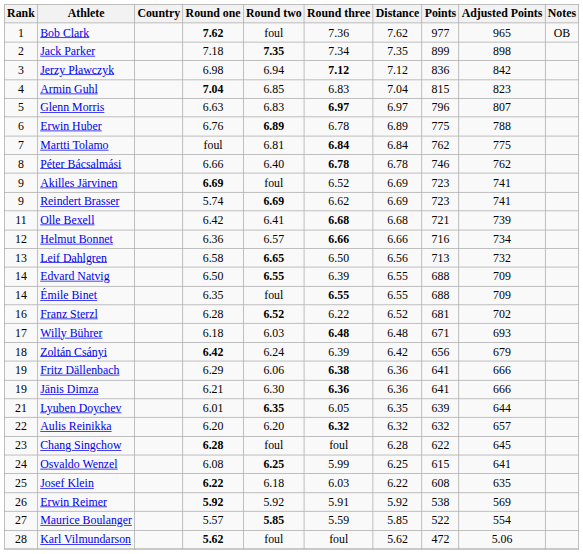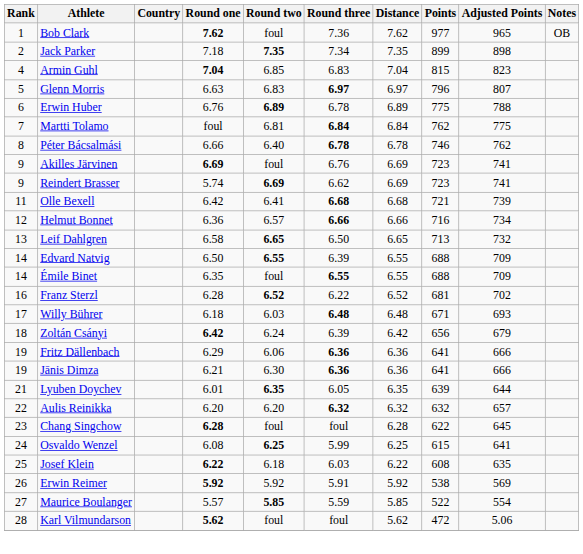 <table class="wikitable sortable" style="text-align:center">
 <tr>
 <th>Rank</th>
 <th>Athlete</th>
 <th>Country</th>
 <th>Round one</th>
 <th>Round two</th>
 <th>Round three</th>
 <th>Distance</th>
 <th>Points</th>
 <th>Adjusted Points</th>
 <th>Notes</th>
 </tr>
 <tr>
 <td>1</td>
 <td align=left><a href='#'>Bob Clark</a></td>
 <td align=left></td>
 <td><strong>7.62</strong></td>
 <td>foul</td>
 <td>7.36</td>
 <td>7.62</td>
 <td>977</td>
 <td>965</td>
 <td>OB</td>
 </tr>
 <tr>
 <td>2</td>
 <td align=left><a href='#'>Jack Parker</a></td>
 <td align=left></td>
 <td>7.18</td>
 <td><strong>7.35</strong></td>
 <td>7.34</td>
 <td>7.35</td>
 <td>899</td>
 <td>898</td>
-<td></td>
-</tr>
-<tr>
-<td>3</td>
-<td align=left><a href='#'>Jerzy Pławczyk</a></td>
-<td align=left></td>
-<td>6.98</td>
-<td>6.94</td>
-<td><strong>7.12</strong></td>
-<td>7.12</td>
-<td>836</td>
-<td>842</td>
 <td></td>
 </tr>
 <tr>
 <td>4</td>
 <td align=left><a href='#'>Armin Guhl</a></td>
 <td align=left></td>
 <td><strong>7.04</strong></td>
 <td>6.85</td>
 <td>6.83</td>
 <td>7.04</td>
 <td>815</td>
 <td>823</td>
 <td></td>
 </tr>
 <tr>
 <td>5</td>
 <td align=left><a href='#'>Glenn Morris</a></td>
 <td align=left></td>
 <td>6.63</td>
 <td>6.83</td>
 <td><strong>6.97</strong></td>
 <td>6.97</td>
 <td>796</td>
 <td>807</td>
 <td></td>
 </tr>
 <tr>
 <td>6</td>
 <td align=left><a href='#'>Erwin Huber</a></td>
 <td align=left></td>
 <td>6.76</td>
 <td><strong>6.89</strong></td>
 <td>6.78</td>
 <td>6.89</td>
 <td>775</td>
 <td>788</td>
 <td></td>
 </tr>
 <tr>
 <td>7</td>
 <td align=left><a href='#'>Martti Tolamo</a></td>
 <td align=left></td>
 <td>foul</td>
 <td>6.81</td>
 <td><strong>6.84</strong></td>
 <td>6.84</td>
 <td>762</td>
 <td>775</td>
 <td></td>
 </tr>
 <tr>
 <td>8</td>
 <td align=left><a href='#'>Péter Bácsalmási</a></td>
 <td align=left></td>
 <td>6.66</td>
 <td>6.40</td>
 <td><strong>6.78</strong></td>
 <td>6.78</td>
 <td>746</td>
 <td>762</td>
 <td></td>
 </tr>
 <tr>
 <td>9</td>
 <td align=left><a href='#'>Akilles Järvinen</a></td>
 <td align=left></td>
 <td><strong>6.69</strong></td>
 <td>foul</td>
-<td>6.52</td>
+<td>6.76</td>
 <td>6.69</td>
 <td>723</td>
 <td>741</td>
 <td></td>
 </tr>
 <tr>
 <td>9</td>
 <td align=left><a href='#'>Reindert Brasser</a></td>
 <td align=left></td>
 <td>5.74</td>
 <td><strong>6.69</strong></td>
 <td>6.62</td>
 <td>6.69</td>
 <td>723</td>
 <td>741</td>
 <td></td>
 </tr>
 <tr>
 <td>11</td>
 <td align=left><a href='#'>Olle Bexell</a></td>
 <td align=left></td>
 <td>6.42</td>
 <td>6.41</td>
 <td><strong>6.68</strong></td>
 <td>6.68</td>
 <td>721</td>
 <td>739</td>
 <td></td>
 </tr>
 <tr>
 <td>12</td>
 <td align=left><a href='#'>Helmut Bonnet</a></td>
 <td align=left></td>
 <td>6.36</td>
 <td>6.57</td>
 <td><strong>6.66</strong></td>
 <td>6.66</td>
 <td>716</td>
 <td>734</td>
 <td></td>
 </tr>
 <tr>
 <td>13</td>
 <td align=left><a href='#'>Leif Dahlgren</a></td>
 <td align=left></td>
 <td>6.58</td>
 <td><strong>6.65</strong></td>
 <td>6.50</td>
-<td>6.56</td>
+<td>6.65</td>
 <td>713</td>
 <td>732</td>
 <td></td>
 </tr>
 <tr>
 <td>14</td>
 <td align=left><a href='#'>Edvard Natvig</a></td>
 <td align=left></td>
 <td>6.50</td>
 <td><strong>6.55</strong></td>
 <td>6.39</td>
 <td>6.55</td>
 <td>688</td>
 <td>709</td>
 <td></td>
 </tr>
 <tr>
 <td>14</td>
 <td align=left><a href='#'>Émile Binet</a></td>
 <td align=left></td>
 <td>6.35</td>
 <td>foul</td>
 <td><strong>6.55</strong></td>
 <td>6.55</td>
 <td>688</td>
 <td>709</td>
 <td></td>
 </tr>
 <tr>
 <td>16</td>
 <td align=left><a href='#'>Franz Sterzl</a></td>
 <td align=left></td>
 <td>6.28</td>
 <td><strong>6.52</strong></td>
 <td>6.22</td>
 <td>6.52</td>
 <td>681</td>
 <td>702</td>
 <td></td>
 </tr>
 <tr>
 <td>17</td>
 <td align=left><a href='#'>Willy Bührer</a></td>
 <td align=left></td>
 <td>6.18</td>
 <td>6.03</td>
 <td><strong>6.48</strong></td>
 <td>6.48</td>
 <td>671</td>
 <td>693</td>
 <td></td>
 </tr>
 <tr>
 <td>18</td>
 <td align=left><a href='#'>Zoltán Csányi</a></td>
 <td align=left></td>
 <td><strong>6.42</strong></td>
 <td>6.24</td>
 <td>6.39</td>
 <td>6.42</td>
 <td>656</td>
 <td>679</td>
 <td></td>
 </tr>
 <tr>
 <td>19</td>
 <td align=left><a href='#'>Fritz Dällenbach</a></td>
 <td align=left></td>
 <td>6.29</td>
 <td>6.06</td>
-<td><strong>6.38</strong></td>
+<td><strong>6.36</strong></td>
 <td>6.36</td>
 <td>641</td>
 <td>666</td>
 <td></td>
 </tr>
 <tr>
 <td>19</td>
 <td align=left><a href='#'>Jānis Dimza</a></td>
 <td align=left></td>
 <td>6.21</td>
 <td>6.30</td>
 <td><strong>6.36</strong></td>
 <td>6.36</td>
 <td>641</td>
 <td>666</td>
 <td></td>
 </tr>
 <tr>
 <td>21</td>
 <td align=left><a href='#'>Lyuben Doychev</a></td>
 <td align=left></td>
 <td>6.01</td>
 <td><strong>6.35</strong></td>
 <td>6.05</td>
 <td>6.35</td>
 <td>639</td>
 <td>644</td>
 <td></td>
 </tr>
 <tr>
 <td>22</td>
 <td align=left><a href='#'>Aulis Reinikka</a></td>
 <td align=left></td>
 <td>6.20</td>
 <td>6.20</td>
 <td><strong>6.32</strong></td>
 <td>6.32</td>
 <td>632</td>
 <td>657</td>
 <td></td>
 </tr>
 <tr>
 <td>23</td>
 <td align=left><a href='#'>Chang Singchow</a></td>
 <td align=left></td>
 <td><strong>6.28</strong></td>
 <td>foul</td>
 <td>foul</td>
 <td>6.28</td>
 <td>622</td>
 <td>645</td>
 <td></td>
 </tr>
 <tr>
 <td>24</td>
 <td align=left><a href='#'>Osvaldo Wenzel</a></td>
 <td align=left></td>
 <td>6.08</td>
 <td><strong>6.25</strong></td>
 <td>5.99</td>
 <td>6.25</td>
 <td>615</td>
 <td>641</td>
 <td></td>
 </tr>
 <tr>
 <td>25</td>
 <td align=left><a href='#'>Josef Klein</a></td>
 <td align=left></td>
 <td><strong>6.22</strong></td>
 <td>6.18</td>
 <td>6.03</td>
 <td>6.22</td>
 <td>608</td>
 <td>635</td>
 <td></td>
 </tr>
 <tr>
 <td>26</td>
 <td align=left><a href='#'>Erwin Reimer</a></td>
 <td align=left></td>
 <td><strong>5.92</strong></td>
 <td>5.92</td>
 <td>5.91</td>
 <td>5.92</td>
 <td>538</td>
 <td>569</td>
 <td></td>
 </tr>
 <tr>
 <td>27</td>
 <td align=left><a href='#'>Maurice Boulanger</a></td>
 <td align=left></td>
 <td>5.57</td>
 <td><strong>5.85</strong></td>
 <td>5.59</td>
 <td>5.85</td>
 <td>522</td>
 <td>554</td>
 <td></td>
 </tr>
 <tr>
 <td>28</td>
 <td align=left><a href='#'>Karl Vilmundarson</a></td>
 <td align=left></td>
 <td><strong>5.62</strong></td>
 <td>foul</td>
 <td>foul</td>
 <td>5.62</td>
 <td>472</td>
 <td>5.06</td>
 <td></td>
 </tr>
 <tr>
 </tr>
 </table>
